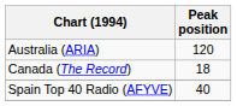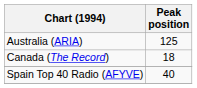 <table class="wikitable sortable">
 <tr>
 <th>Chart (1994)</th>
 <th>Peak<br>position</th>
 </tr>
 <tr>
 <td>Australia (<a href='#'>ARIA</a>)</td>
-<td style="text-align:center;">120</td>
+<td style="text-align:center;">125</td>
 </tr>
 <tr>
 <td>Canada (<em><a href='#'>The Record</a></em>)</td>
 <td align="center">18</td>
 </tr>
 <tr>
 </tr>
 <tr>
 <td>Spain Top 40 Radio (<a href='#'>AFYVE</a>)</td>
 <td align="center">40</td>
 </tr>
 <tr>
 </tr>
 </table>
